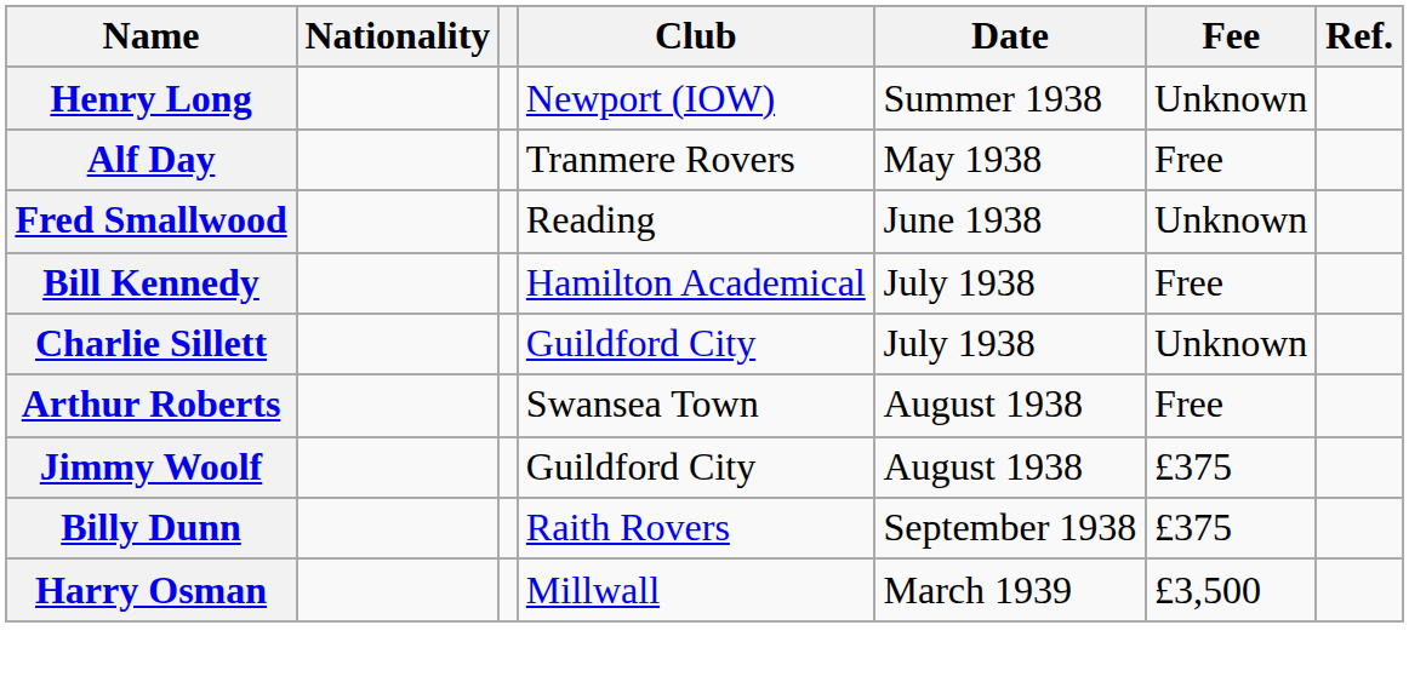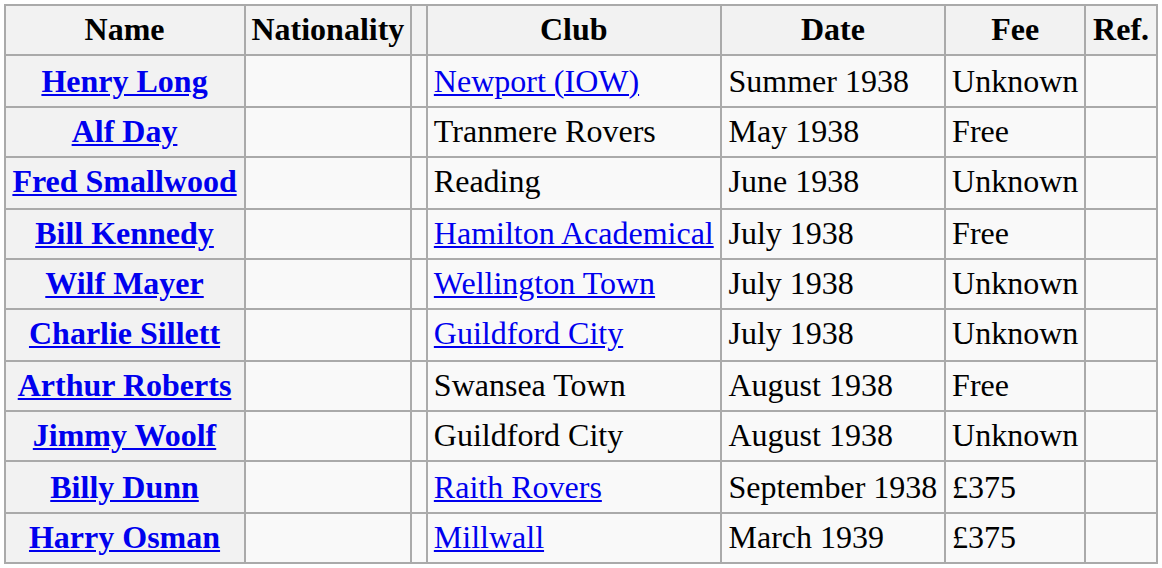 <table class="wikitable plainrowheaders">
 <tr>
 <th scope="col">Name</th>
 <th scope="col">Nationality</th>
 <th scope="col"></th>
 <th scope="col">Club</th>
 <th scope="col">Date</th>
 <th scope="col">Fee</th>
 <th scope="col">Ref.</th>
 </tr>
 <tr>
 <th scope="row"><a href='#'>Henry Long</a></th>
 <td></td>
 <td align="center"></td>
 <td> <a href='#'>Newport (IOW)</a></td>
 <td>Summer 1938</td>
 <td>Unknown</td>
 <td align="center"></td>
 </tr>
 <tr>
 <th scope="row"><a href='#'>Alf Day</a></th>
 <td></td>
 <td align="center"></td>
 <td> Tranmere Rovers</td>
 <td>May 1938</td>
 <td>Free</td>
 <td align="center"></td>
 </tr>
 <tr>
 <th scope="row"><a href='#'>Fred Smallwood</a></th>
 <td></td>
 <td align="center"></td>
 <td> Reading</td>
 <td>June 1938</td>
 <td>Unknown</td>
 <td align="center"></td>
 </tr>
 <tr>
 <th scope="row"><a href='#'>Bill Kennedy</a></th>
 <td></td>
 <td align="center"></td>
 <td> <a href='#'>Hamilton Academical</a></td>
 <td>July 1938</td>
 <td>Free</td>
 <td align="center"></td>
 </tr>
 <tr>
+<th scope="row"><a href='#'>Wilf Mayer</a></th>
+<td></td>
+<td align="center"></td>
+<td> <a href='#'>Wellington Town</a></td>
+<td>July 1938</td>
+<td>Unknown</td>
+<td align="center"></td>
+</tr>
+<tr>
 <th scope="row"><a href='#'>Charlie Sillett</a></th>
 <td></td>
 <td align="center"></td>
 <td> <a href='#'>Guildford City</a></td>
 <td>July 1938</td>
 <td>Unknown</td>
 <td align="center"></td>
 </tr>
 <tr>
 <th scope="row"><a href='#'>Arthur Roberts</a></th>
 <td></td>
 <td align="center"></td>
 <td> Swansea Town</td>
 <td>August 1938</td>
 <td>Free</td>
 <td align="center"></td>
 </tr>
 <tr>
 <th scope="row"><a href='#'>Jimmy Woolf</a></th>
 <td></td>
 <td align="center"></td>
 <td> Guildford City</td>
 <td>August 1938</td>
-<td>£375</td>
+<td>Unknown</td>
 <td align="center"></td>
 </tr>
 <tr>
 <th scope="row"><a href='#'>Billy Dunn</a></th>
 <td></td>
 <td align="center"></td>
 <td> <a href='#'>Raith Rovers</a></td>
 <td>September 1938</td>
 <td>£375</td>
 <td align="center"></td>
 </tr>
 <tr>
 <th scope="row"><a href='#'>Harry Osman</a></th>
 <td></td>
 <td align="center"></td>
 <td> <a href='#'>Millwall</a></td>
 <td>March 1939</td>
-<td>£3,500</td>
+<td>£375</td>
 <td align="center"></td>
 </tr>
 </table>
